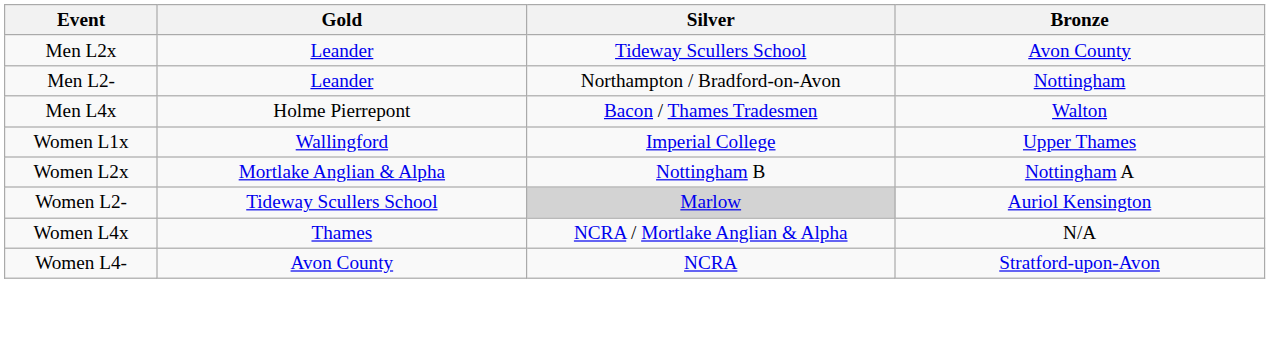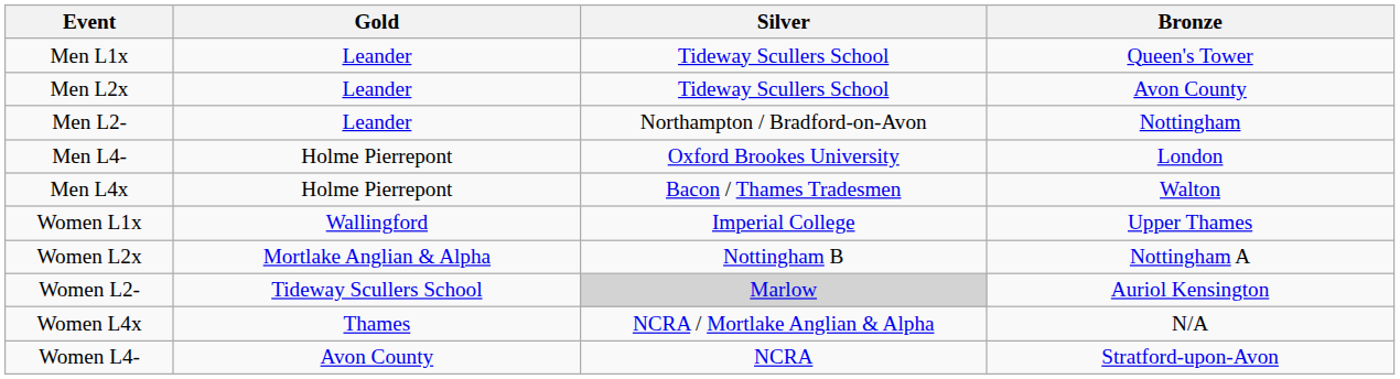 <table class="wikitable" style="text-align:center">
 <tr>
 <th width=120>Event</th>
 <th width=300>Gold</th>
 <th width=300>Silver</th>
 <th width=300>Bronze</th>
+</tr>
+<tr>
+<td>Men L1x</td>
+<td><a href='#'>Leander</a></td>
+<td><a href='#'>Tideway Scullers School</a></td>
+<td><a href='#'>Queen's Tower</a></td>
 </tr>
 <tr>
 <td>Men L2x</td>
 <td><a href='#'>Leander</a></td>
 <td><a href='#'>Tideway Scullers School</a></td>
 <td><a href='#'>Avon County</a></td>
 </tr>
 <tr>
 <td>Men L2-</td>
 <td><a href='#'>Leander</a></td>
 <td>Northampton / Bradford-on-Avon</td>
 <td><a href='#'>Nottingham</a></td>
+</tr>
+<tr>
+<td>Men L4-</td>
+<td>Holme Pierrepont</td>
+<td><a href='#'>Oxford Brookes University</a></td>
+<td><a href='#'>London</a></td>
 </tr>
 <tr>
 <td>Men L4x</td>
 <td>Holme Pierrepont</td>
 <td><a href='#'>Bacon</a> / <a href='#'>Thames Tradesmen</a></td>
 <td><a href='#'>Walton</a></td>
 </tr>
 <tr>
 <td>Women L1x</td>
 <td><a href='#'>Wallingford</a></td>
 <td><a href='#'>Imperial College</a></td>
 <td><a href='#'>Upper Thames</a></td>
 </tr>
 <tr>
 <td>Women L2x</td>
 <td><a href='#'>Mortlake Anglian & Alpha</a></td>
 <td><a href='#'>Nottingham</a> B</td>
 <td><a href='#'>Nottingham</a> A</td>
 </tr>
 <tr>
 <td>Women L2-</td>
 <td><a href='#'>Tideway Scullers School</a></td>
 <td style="background: lightgrey;"><a href='#'>Marlow</a></td>
 <td><a href='#'>Auriol Kensington</a></td>
 </tr>
 <tr>
 <td>Women L4x</td>
 <td><a href='#'>Thames</a></td>
 <td><a href='#'>NCRA</a> / <a href='#'>Mortlake Anglian & Alpha</a></td>
 <td>N/A</td>
 </tr>
 <tr>
 <td>Women L4-</td>
 <td><a href='#'>Avon County</a></td>
 <td><a href='#'>NCRA</a></td>
 <td><a href='#'>Stratford-upon-Avon</a></td>
 </tr>
 </table>
